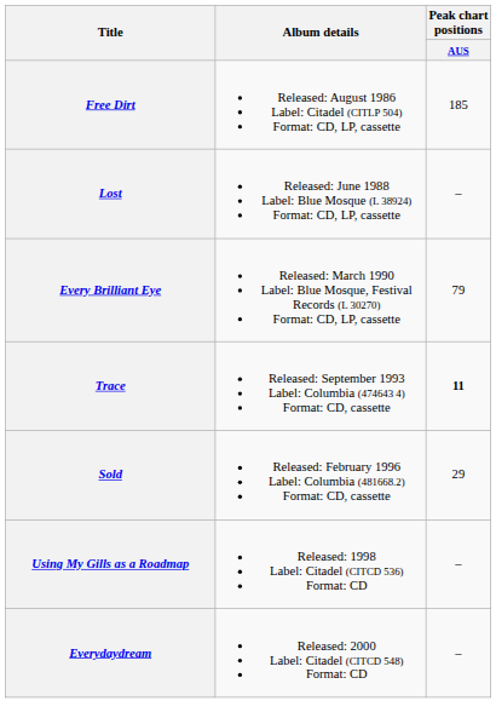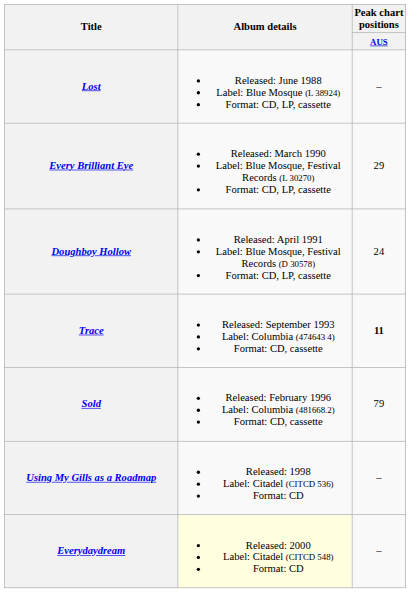 <table class="wikitable plainrowheaders" style="text-align:center;" border="1">
 <tr>
 <th scope="col" rowspan="2" style="width:16em;">Title</th>
 <th scope="col" rowspan="2" style="width:16em;">Album details</th>
 <th scope="col" colspan="1">Peak chart<br>positions</th>
 </tr>
 <tr>
 <th scope="col" style="text-align:center;"><small><a href='#'>AUS</a></small><br></th>
 </tr>
 <tr>
-<th scope="row"><em><a href='#'>Free Dirt</a></em></th>
-<td><br><ul><li>Released: August 1986</li><li>Label: Citadel <small>(CITLP 504)</small></li><li>Format: CD, LP, cassette</li></ul></td>
-<td align="center">185</td>
-</tr>
-<tr>
 <th scope="row"><em><a href='#'>Lost</a></em></th>
 <td><br><ul><li>Released: June 1988</li><li>Label: Blue Mosque <small>(L 38924)</small></li><li>Format: CD, LP, cassette</li></ul></td>
 <td align="center">–</td>
 </tr>
 <tr>
 <th scope="row"><em><a href='#'>Every Brilliant Eye</a></em></th>
 <td><br><ul><li>Released: March 1990</li><li>Label: Blue Mosque, Festival Records <small>(L 30270)</small></li><li>Format: CD, LP, cassette</li></ul></td>
-<td align="center">79</td>
+<td align="center">29</td>
+</tr>
+<tr>
+<th scope="row"><em><a href='#'>Doughboy Hollow</a></em></th>
+<td><br><ul><li>Released: April 1991</li><li>Label: Blue Mosque, Festival Records <small>(D 30578)</small></li><li>Format: CD, LP, cassette</li></ul></td>
+<td align="center">24</td>
 </tr>
 <tr>
 <th scope="row"><em><a href='#'>Trace</a></em></th>
 <td><br><ul><li>Released: September 1993</li><li>Label: Columbia <small>(474643 4)</small></li><li>Format: CD, cassette</li></ul></td>
 <td align="center"><strong>11</strong></td>
 </tr>
 <tr>
 <th scope="row"><em><a href='#'>Sold</a></em></th>
 <td><br><ul><li>Released: February 1996</li><li>Label: Columbia <small>(481668.2)</small></li><li>Format: CD, cassette</li></ul></td>
-<td align="center">29</td>
+<td align="center">79</td>
 </tr>
 <tr>
 <th scope="row"><em><a href='#'>Using My Gills as a Roadmap</a></em></th>
 <td><br><ul><li>Released: 1998</li><li>Label: Citadel <small>(CITCD 536)</small></li><li>Format: CD</li></ul></td>
 <td align="center">–</td>
 </tr>
 <tr>
 <th scope="row"><em><a href='#'>Everydaydream</a></em></th>
-<td><br><ul><li>Released: 2000</li><li>Label: Citadel <small>(CITCD 548)</small></li><li>Format: CD</li></ul></td>
+<td style="background: lightyellow;"><br><ul><li>Released: 2000</li><li>Label: Citadel <small>(CITCD 548)</small></li><li>Format: CD</li></ul></td>
 <td align="center">–</td>
 </tr>
 </table>
